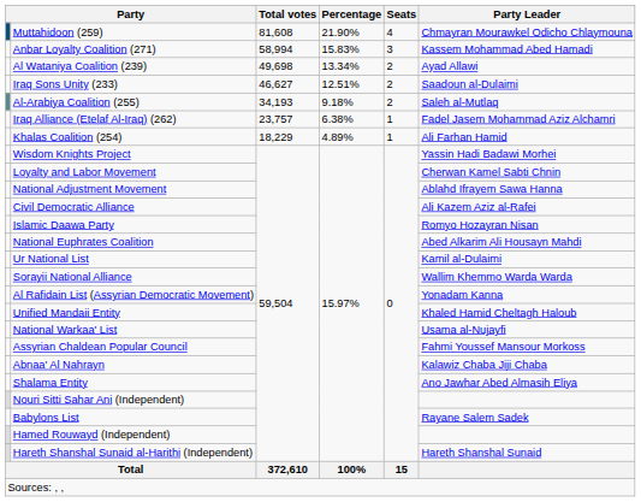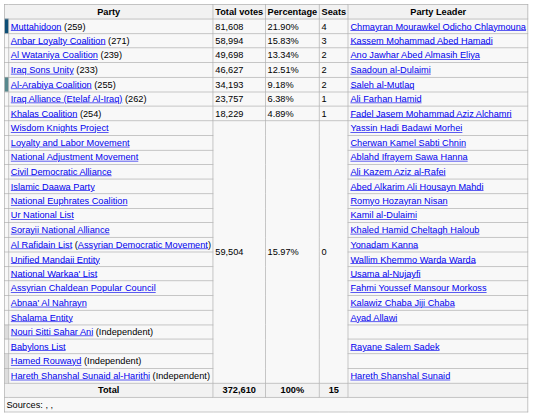 <table class="wikitable sortable" style="border:1px solid #8888aa; background-color:#f8f8f8; padding:0px; font-size:90%;">
 <tr style="background-color:#E9E9E9">
 <th colspan=2>Party</th>
 <th>Total votes</th>
 <th>Percentage</th>
 <th>Seats</th>
 <th>Party Leader</th>
 </tr>
 <tr>
 <td bgcolor="#0D4E76"></td>
 <td><a href='#'>Muttahidoon</a> (259)</td>
 <td>81,608</td>
 <td>21.90%</td>
 <td>4</td>
 <td><a href='#'>Chmayran Mourawkel Odicho Chlaymouna</a></td>
 </tr>
 <tr>
 <td></td>
 <td><a href='#'>Anbar Loyalty Coalition</a> (271)</td>
 <td>58,994</td>
 <td>15.83%</td>
 <td>3</td>
 <td><a href='#'>Kassem Mohammad Abed Hamadi</a></td>
 </tr>
 <tr>
 <td></td>
 <td><a href='#'>Al Wataniya Coalition</a> (239)</td>
 <td>49,698</td>
 <td>13.34%</td>
 <td>2</td>
-<td><a href='#'>Ayad Allawi</a></td>
+<td><a href='#'>Ano Jawhar Abed Almasih Eliya</a></td>
 </tr>
 <tr>
 <td></td>
 <td><a href='#'>Iraq Sons Unity</a> (233)</td>
 <td>46,627</td>
 <td>12.51%</td>
 <td>2</td>
 <td><a href='#'>Saadoun al-Dulaimi</a></td>
 </tr>
 <tr>
 <td bgcolor="#57888D"></td>
 <td><a href='#'>Al-Arabiya Coalition</a> (255)</td>
 <td>34,193</td>
 <td>9.18%</td>
 <td>2</td>
 <td><a href='#'>Saleh al-Mutlaq</a></td>
 </tr>
 <tr>
 <td></td>
 <td><a href='#'>Iraq Alliance (Etelaf Al-Iraq)</a> (262)</td>
 <td>23,757</td>
 <td>6.38%</td>
 <td>1</td>
-<td><a href='#'>Fadel Jasem Mohammad Aziz Alchamri</a></td>
+<td><a href='#'>Ali Farhan Hamid</a></td>
 </tr>
 <tr>
 <td></td>
 <td><a href='#'>Khalas Coalition</a> (254)</td>
 <td>18,229</td>
 <td>4.89%</td>
 <td>1</td>
-<td><a href='#'>Ali Farhan Hamid</a></td>
+<td><a href='#'>Fadel Jasem Mohammad Aziz Alchamri</a></td>
 </tr>
 <tr>
 <td></td>
 <td><a href='#'>Wisdom Knights Project</a></td>
 <td rowspan="18">59,504</td>
 <td rowspan=18>15.97%</td>
 <td rowspan=18>0</td>
 <td><a href='#'>Yassin Hadi Badawi Morhei</a></td>
 </tr>
 <tr>
 <td></td>
 <td><a href='#'>Loyalty and Labor Movement</a></td>
 <td><a href='#'>Cherwan Kamel Sabti Chnin</a></td>
 </tr>
 <tr>
 <td></td>
 <td><a href='#'>National Adjustment Movement</a></td>
 <td><a href='#'>Ablahd Ifrayem Sawa Hanna</a></td>
 </tr>
 <tr>
 <td></td>
 <td><a href='#'>Civil Democratic Alliance</a></td>
 <td><a href='#'>Ali Kazem Aziz al-Rafei</a></td>
 </tr>
 <tr>
 <td></td>
 <td><a href='#'>Islamic Daawa Party</a></td>
-<td><a href='#'>Romyo Hozayran Nisan</a></td>
+<td><a href='#'>Abed Alkarim Ali Housayn Mahdi</a></td>
 </tr>
 <tr>
 <td></td>
 <td><a href='#'>National Euphrates Coalition</a></td>
-<td><a href='#'>Abed Alkarim Ali Housayn Mahdi</a></td>
+<td><a href='#'>Romyo Hozayran Nisan</a></td>
 </tr>
 <tr>
 <td></td>
 <td><a href='#'>Ur National List</a></td>
 <td><a href='#'>Kamil al-Dulaimi</a></td>
 </tr>
 <tr>
 <td></td>
 <td><a href='#'>Sorayii National Alliance</a></td>
-<td><a href='#'>Wallim Khemmo Warda Warda</a></td>
+<td><a href='#'>Khaled Hamid Cheltagh Haloub</a></td>
 </tr>
 <tr>
 <td></td>
 <td><a href='#'>Al Rafidain List</a> (<a href='#'>Assyrian Democratic Movement</a>)</td>
 <td><a href='#'>Yonadam Kanna</a></td>
 </tr>
 <tr>
 <td></td>
 <td><a href='#'>Unified Mandaii Entity</a></td>
-<td><a href='#'>Khaled Hamid Cheltagh Haloub</a></td>
+<td><a href='#'>Wallim Khemmo Warda Warda</a></td>
 </tr>
 <tr>
 <td></td>
 <td><a href='#'>National Warkaa' List</a></td>
 <td><a href='#'>Usama al-Nujayfi</a></td>
 </tr>
 <tr>
 <td></td>
 <td><a href='#'>Assyrian Chaldean Popular Council</a></td>
 <td><a href='#'>Fahmi Youssef Mansour Morkoss</a></td>
 </tr>
 <tr>
 <td></td>
 <td><a href='#'>Abnaa' Al Nahrayn</a></td>
 <td><a href='#'>Kalawiz Chaba Jiji Chaba</a></td>
 </tr>
 <tr>
 <td></td>
 <td><a href='#'>Shalama Entity</a></td>
-<td><a href='#'>Ano Jawhar Abed Almasih Eliya</a></td>
+<td><a href='#'>Ayad Allawi</a></td>
 </tr>
 <tr>
 <td bgcolor="#DDDDDD"></td>
 <td><a href='#'>Nouri Sitti Sahar Ani</a> (Independent)</td>
 <td></td>
 </tr>
 <tr>
 <td></td>
 <td><a href='#'>Babylons List</a></td>
 <td><a href='#'>Rayane Salem Sadek</a></td>
 </tr>
 <tr>
 <td bgcolor="#DDDDDD"></td>
 <td><a href='#'>Hamed Rouwayd</a> (Independent)</td>
 <td></td>
 </tr>
 <tr>
 <td bgcolor="#DDDDDD"></td>
 <td><a href='#'>Hareth Shanshal Sunaid al-Harithi</a> (Independent)</td>
 <td><a href='#'>Hareth Shanshal Sunaid</a></td>
 </tr>
 <tr>
 <th colspan=2><strong>Total</strong></th>
 <th><strong>372,610</strong></th>
 <th><strong>100%</strong></th>
 <th><strong>15</strong></th>
 <th></th>
 </tr>
 <tr>
 <td colspan=7 align=left>Sources: ,  , </td>
 </tr>
 </table>
